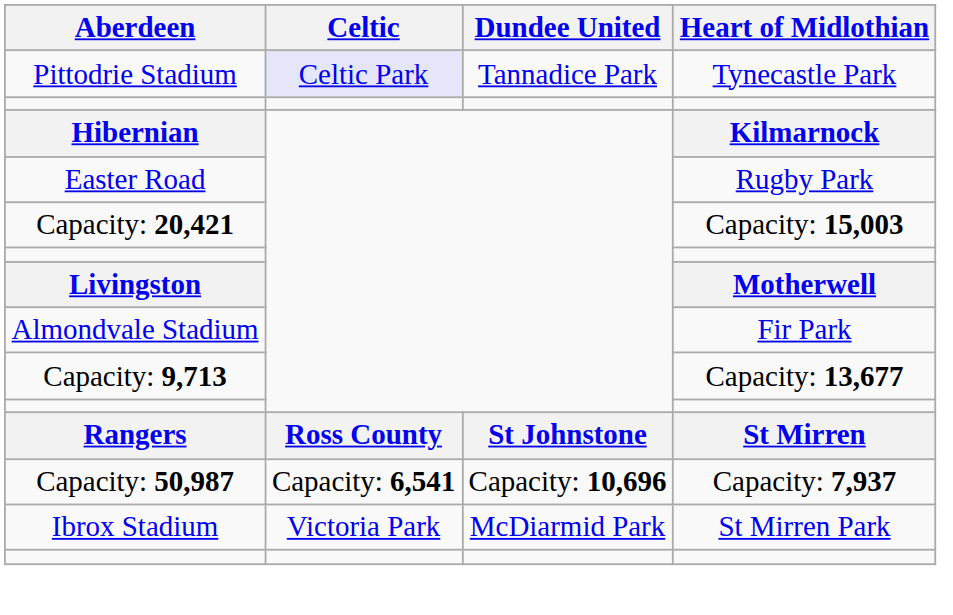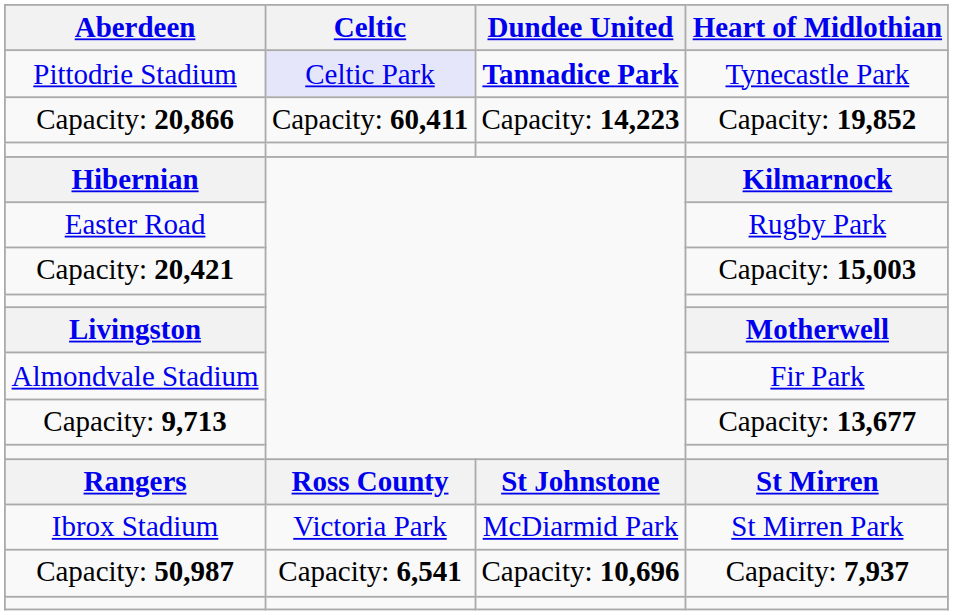 <table class="wikitable" style="text-align:center">
 <tr>
 <th><a href='#'>Aberdeen</a></th>
 <th><a href='#'>Celtic</a></th>
 <th><a href='#'>Dundee United</a></th>
 <th><a href='#'>Heart of Midlothian</a></th>
 </tr>
 <tr>
 <td><a href='#'>Pittodrie Stadium</a></td>
 <td style="background: lavender;"><a href='#'>Celtic Park</a></td>
-<td><a href='#'>Tannadice Park</a></td>
+<td><strong><a href='#'>Tannadice Park</a></strong></td>
 <td><a href='#'>Tynecastle Park</a></td>
+</tr>
+<tr>
+<td>Capacity: <strong>20,866</strong></td>
+<td>Capacity: <strong>60,411</strong></td>
+<td>Capacity: <strong>14,223</strong></td>
+<td>Capacity: <strong>19,852</strong></td>
 </tr>
 <tr>
 <td></td>
 <td></td>
 <td></td>
 <td></td>
 </tr>
 <tr>
 <th><a href='#'>Hibernian</a></th>
 <td rowspan="8" colspan="2"></td>
 <th><a href='#'>Kilmarnock</a></th>
 </tr>
 <tr>
 <td><a href='#'>Easter Road</a></td>
 <td><a href='#'>Rugby Park</a></td>
 </tr>
 <tr>
 <td>Capacity: <strong>20,421</strong></td>
 <td>Capacity: <strong>15,003</strong></td>
 </tr>
 <tr>
 <td></td>
 <td></td>
 </tr>
 <tr>
 <th><a href='#'>Livingston</a></th>
 <th><a href='#'>Motherwell</a></th>
 </tr>
 <tr>
 <td><a href='#'>Almondvale Stadium</a></td>
 <td><a href='#'>Fir Park</a></td>
 </tr>
 <tr>
 <td>Capacity: <strong>9,713</strong></td>
 <td>Capacity: <strong>13,677</strong></td>
 </tr>
 <tr>
 <td></td>
 <td></td>
 </tr>
 <tr>
 <th><a href='#'>Rangers</a></th>
 <th><a href='#'>Ross County</a></th>
 <th><a href='#'>St Johnstone</a></th>
 <th><a href='#'>St Mirren</a></th>
 </tr>
 <tr>
+<td><a href='#'>Ibrox Stadium</a></td>
+<td><a href='#'>Victoria Park</a></td>
+<td><a href='#'>McDiarmid Park</a></td>
+<td><a href='#'>St Mirren Park</a></td>
+</tr>
+<tr>
 <td>Capacity: <strong>50,987</strong></td>
 <td>Capacity: <strong>6,541</strong></td>
 <td>Capacity: <strong>10,696</strong></td>
 <td>Capacity: <strong>7,937</strong></td>
-</tr>
-<tr>
-<td><a href='#'>Ibrox Stadium</a></td>
-<td><a href='#'>Victoria Park</a></td>
-<td><a href='#'>McDiarmid Park</a></td>
-<td><a href='#'>St Mirren Park</a></td>
 </tr>
 <tr>
 <td></td>
 <td></td>
 <td></td>
 <td></td>
 </tr>
 </table>
